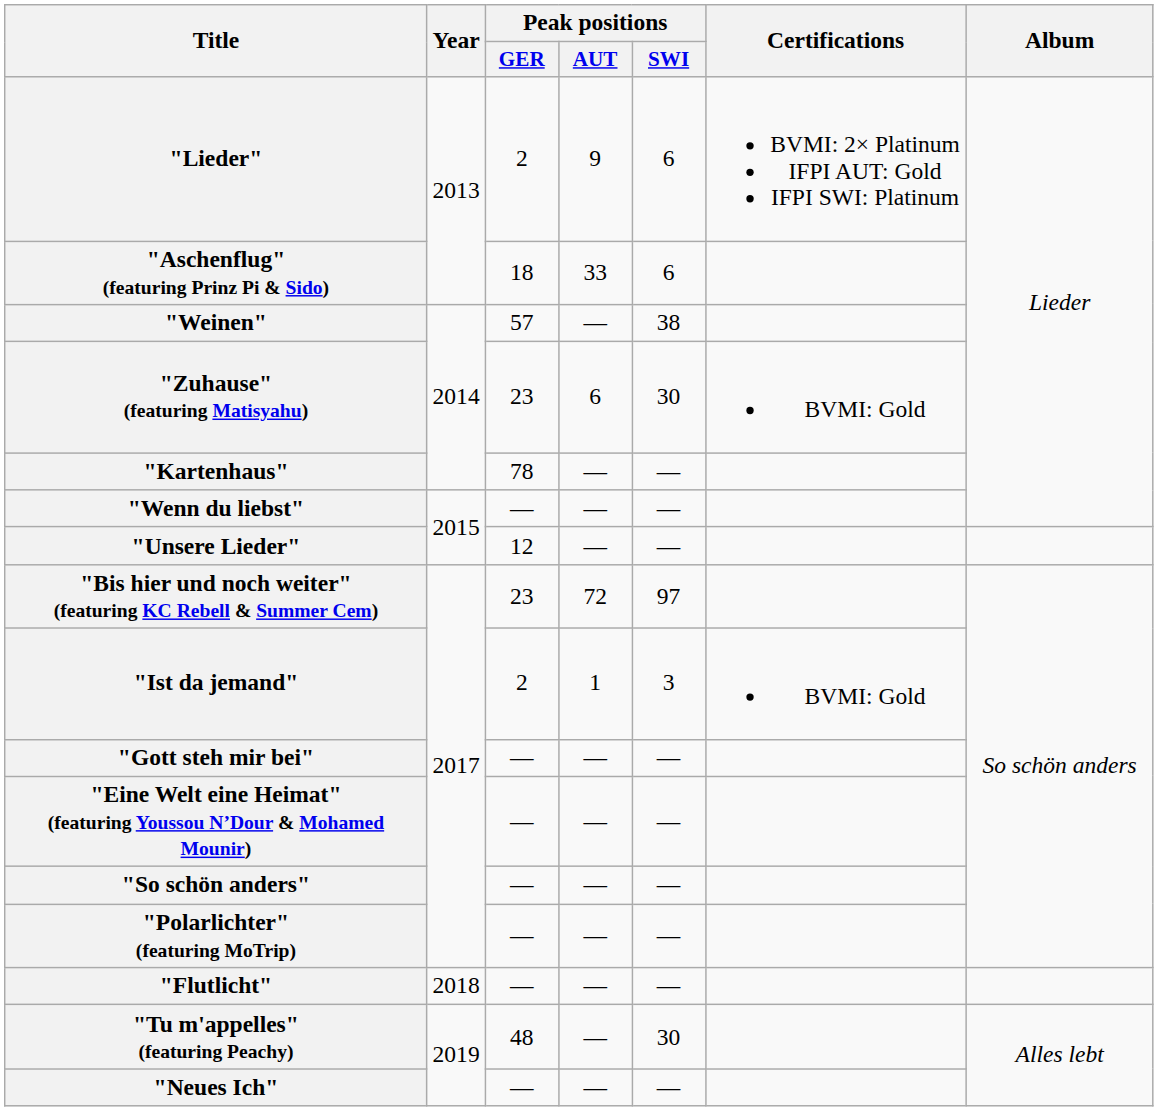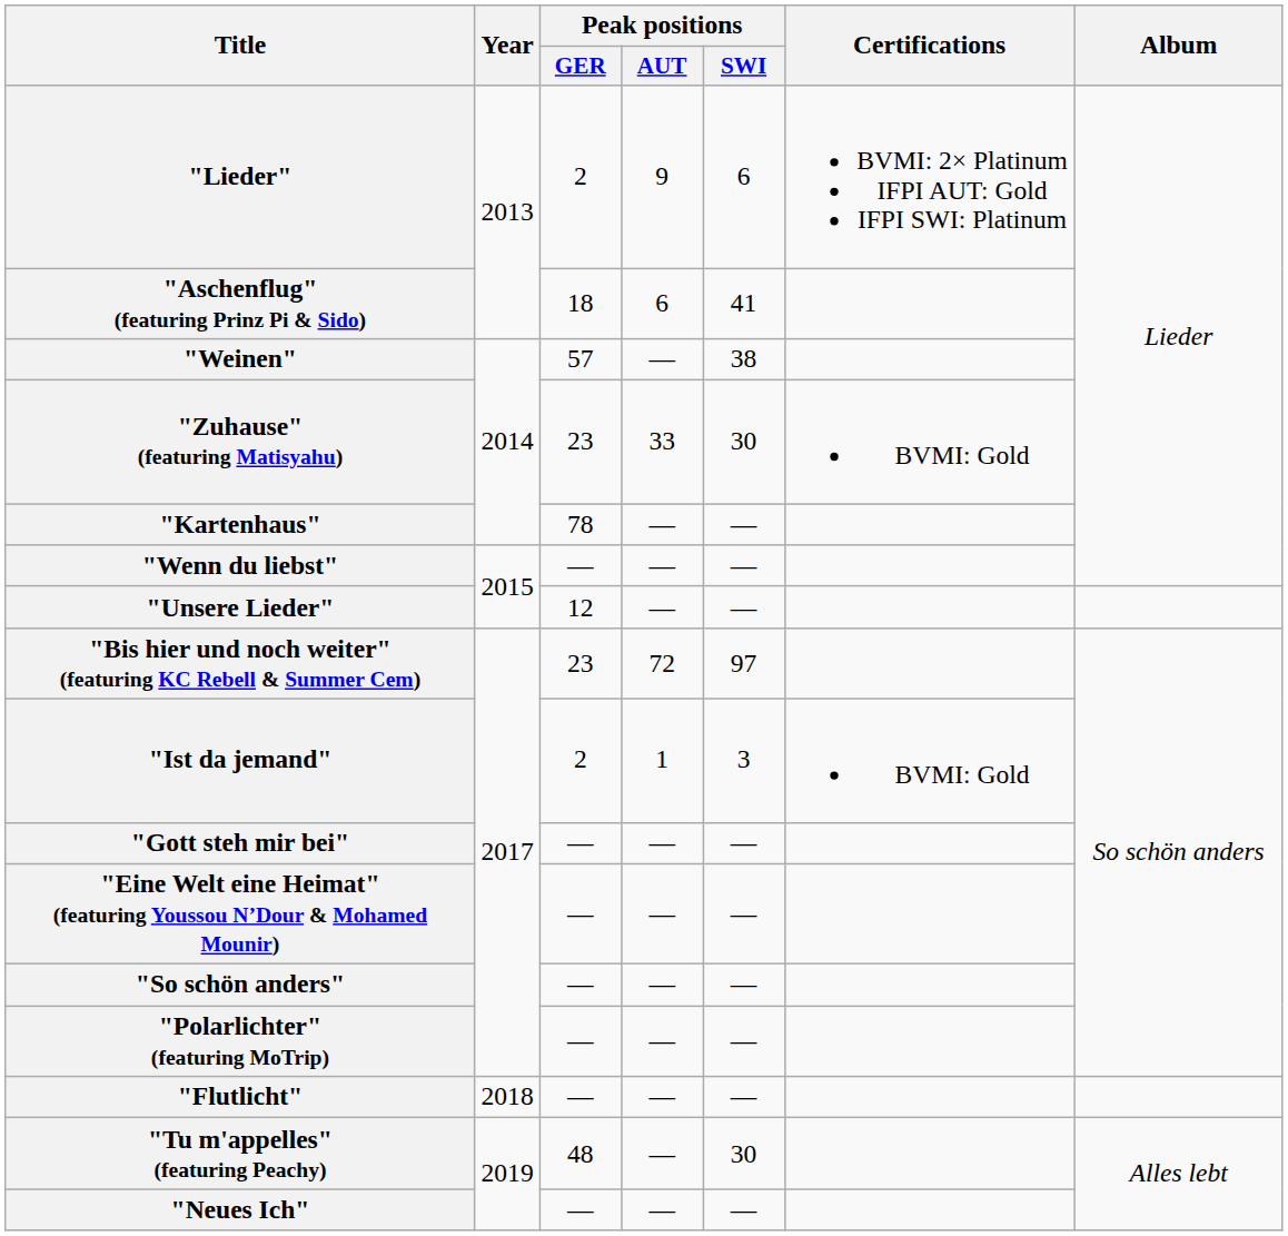 <table class="wikitable plainrowheaders" style="text-align:center;">
 <tr>
 <th align="center" rowspan="2" width="280">Title</th>
 <th align="center" rowspan="2" width="10">Year</th>
 <th align="center" colspan="3" width="20">Peak positions</th>
 <th align="center" rowspan="2" width="170">Certifications</th>
 <th align="center" rowspan="2" width="120">Album</th>
 </tr>
 <tr>
 <th scope="col" style="width:3em;font-size:90%;"><a href='#'>GER</a><br></th>
 <th scope="col" style="width:3em;font-size:90%;"><a href='#'>AUT</a><br></th>
 <th scope="col" style="width:3em;font-size:90%;"><a href='#'>SWI</a><br></th>
 </tr>
 <tr>
 <th scope="row">"Lieder"</th>
 <td rowspan="2">2013</td>
 <td align="center">2</td>
 <td align="center">9</td>
 <td align="center">6</td>
 <td><br><ul><li>BVMI: 2× Platinum</li><li>IFPI AUT: Gold</li><li>IFPI SWI: Platinum</li></ul></td>
 <td rowspan="6"><em>Lieder</em></td>
 </tr>
 <tr>
 <th scope="row">"Aschenflug" <br> <small>(featuring Prinz Pi & <a href='#'>Sido</a>)</small></th>
 <td align="center">18</td>
-<td align="center">33</td>
 <td align="center">6</td>
+<td align="center">41</td>
 <td></td>
 </tr>
 <tr>
 <th scope="row">"Weinen"</th>
 <td rowspan="3">2014</td>
 <td align="center">57</td>
 <td align="center">—</td>
 <td align="center">38</td>
 <td></td>
 </tr>
 <tr>
 <th scope="row">"Zuhause" <br> <small>(featuring <a href='#'>Matisyahu</a>)</small></th>
 <td align="center">23</td>
-<td align="center">6</td>
+<td align="center">33</td>
 <td align="center">30</td>
 <td><br><ul><li>BVMI: Gold</li></ul></td>
 </tr>
 <tr>
 <th scope="row">"Kartenhaus"</th>
 <td align="center">78</td>
 <td align="center">—</td>
 <td align="center">—</td>
 <td></td>
 </tr>
 <tr>
 <th scope="row">"Wenn du liebst"</th>
 <td rowspan="2">2015</td>
 <td align="center">—</td>
 <td align="center">—</td>
 <td align="center">—</td>
 <td></td>
 </tr>
 <tr>
 <th scope="row">"Unsere Lieder"</th>
 <td align="center">12</td>
 <td align="center">—</td>
 <td align="center">—</td>
 <td></td>
 <td></td>
 </tr>
 <tr>
 <th scope="row">"Bis hier und noch weiter"<br> <small>(featuring <a href='#'>KC Rebell</a> & <a href='#'>Summer Cem</a>)</small></th>
 <td rowspan="6">2017</td>
 <td align="center">23</td>
 <td align="center">72</td>
 <td align="center">97</td>
 <td></td>
 <td rowspan="6"><em>So schön anders</em></td>
 </tr>
 <tr>
 <th scope="row">"Ist da jemand"</th>
 <td align="center">2</td>
 <td align="center">1</td>
 <td align="center">3</td>
 <td><br><ul><li>BVMI: Gold</li></ul></td>
 </tr>
 <tr>
 <th scope="row">"Gott steh mir bei"</th>
 <td align="center">—</td>
 <td align="center">—</td>
 <td align="center">—</td>
 <td></td>
 </tr>
 <tr>
 <th scope="row">"Eine Welt eine Heimat"<br> <small>(featuring <a href='#'>Youssou N’Dour</a> & <a href='#'>Mohamed Mounir</a>)</small></th>
 <td align="center">—</td>
 <td align="center">—</td>
 <td align="center">—</td>
 <td></td>
 </tr>
 <tr>
 <th scope="row">"So schön anders"</th>
 <td align="center">—</td>
 <td align="center">—</td>
 <td align="center">—</td>
 <td></td>
 </tr>
 <tr>
 <th scope="row">"Polarlichter"<br><small>(featuring MoTrip)</small></th>
 <td align="center">—</td>
 <td align="center">—</td>
 <td align="center">—</td>
 <td></td>
 </tr>
 <tr>
 <th scope="row">"Flutlicht"</th>
 <td>2018</td>
 <td align="center">—</td>
 <td align="center">—</td>
 <td align="center">—</td>
 <td></td>
 <td></td>
 </tr>
 <tr>
 <th scope="row">"Tu m'appelles"<br><small>(featuring Peachy)</small></th>
 <td rowspan="2">2019</td>
 <td align="center">48</td>
 <td align="center">—</td>
 <td align="center">30</td>
 <td></td>
 <td rowspan="2"><em>Alles lebt</em></td>
 </tr>
 <tr>
 <th scope="row">"Neues Ich"</th>
 <td align="center">—</td>
 <td align="center">—</td>
 <td align="center">—</td>
 <td></td>
 </tr>
 </table>
